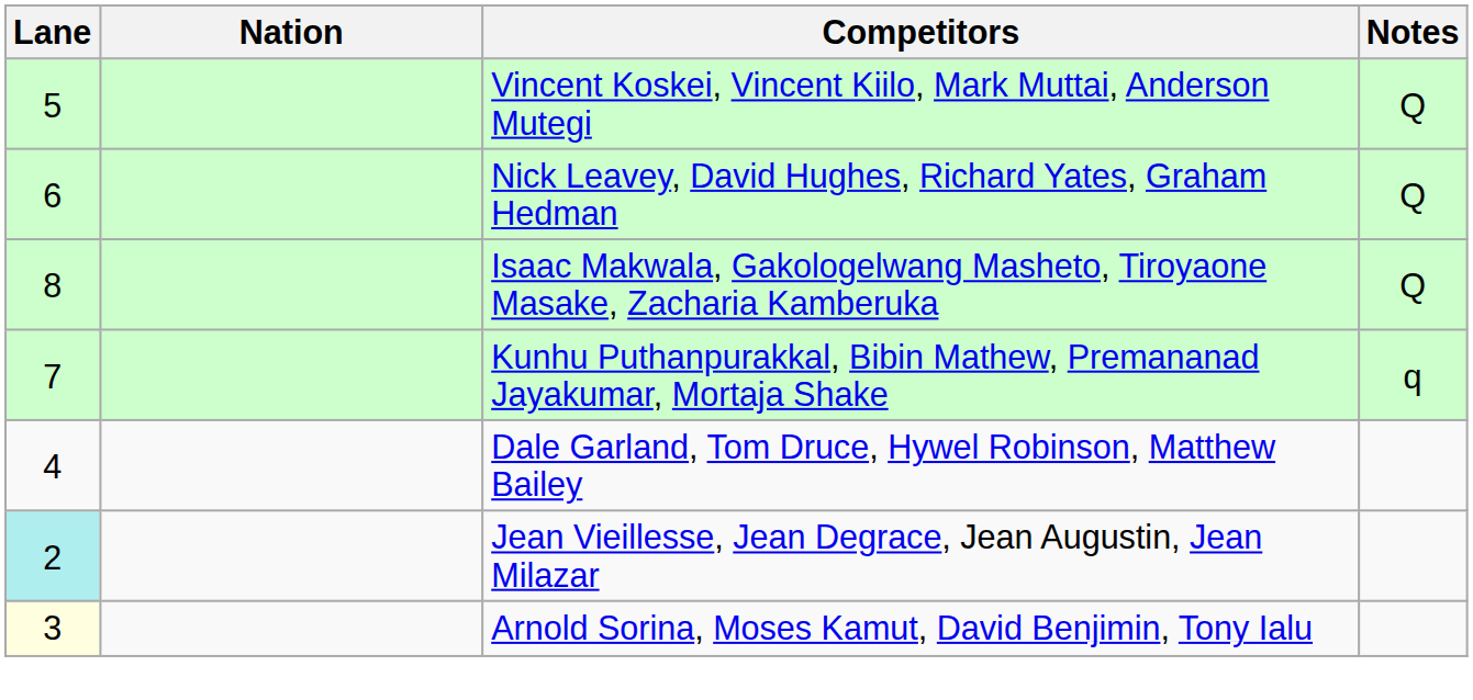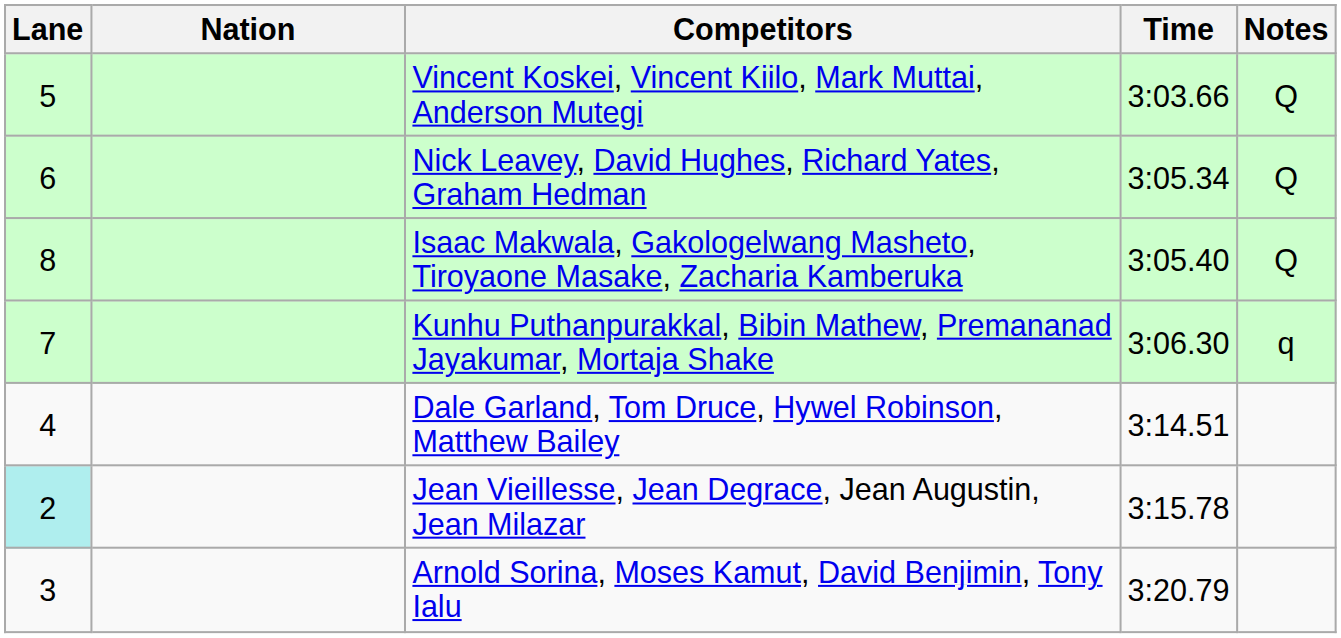 <table class="wikitable sortable" width=75% style="text-align:center; font-size:95%">
 <tr>
 <th width=15>Lane</th>
 <th width=300>Nation</th>
 <th width=700>Competitors</th>
+<th width=15>Time</th>
 <th width=15>Notes</th>
 </tr>
 <tr bgcolor=ccffcc>
 <td>5</td>
 <td align=left></td>
 <td align=left><a href='#'>Vincent Koskei</a>, <a href='#'>Vincent Kiilo</a>, <a href='#'>Mark Muttai</a>, <a href='#'>Anderson Mutegi</a></td>
+<td>3:03.66</td>
 <td>Q</td>
 </tr>
 <tr bgcolor=ccffcc>
 <td>6</td>
 <td align=left></td>
 <td align=left><a href='#'>Nick Leavey</a>, <a href='#'>David Hughes</a>, <a href='#'>Richard Yates</a>, <a href='#'>Graham Hedman</a></td>
+<td>3:05.34</td>
 <td>Q</td>
 </tr>
 <tr bgcolor=ccffcc>
 <td>8</td>
 <td align=left></td>
 <td align=left><a href='#'>Isaac Makwala</a>, <a href='#'>Gakologelwang Masheto</a>, <a href='#'>Tiroyaone Masake</a>, <a href='#'>Zacharia Kamberuka</a></td>
+<td>3:05.40</td>
 <td>Q</td>
 </tr>
 <tr bgcolor=ccffcc>
 <td>7</td>
 <td align=left></td>
 <td align=left><a href='#'>Kunhu Puthanpurakkal</a>, <a href='#'>Bibin Mathew</a>, <a href='#'>Premananad Jayakumar</a>, <a href='#'>Mortaja Shake</a></td>
+<td>3:06.30</td>
 <td>q</td>
 </tr>
 <tr>
 <td>4</td>
 <td align=left></td>
 <td align=left><a href='#'>Dale Garland</a>, <a href='#'>Tom Druce</a>, <a href='#'>Hywel Robinson</a>, <a href='#'>Matthew Bailey</a></td>
+<td>3:14.51</td>
 <td></td>
 </tr>
 <tr>
 <td style="background: paleturquoise;">2</td>
 <td align=left></td>
 <td align=left><a href='#'>Jean Vieillesse</a>, <a href='#'>Jean Degrace</a>, Jean Augustin, <a href='#'>Jean Milazar</a></td>
+<td>3:15.78</td>
 <td></td>
 </tr>
 <tr>
-<td style="background: lightyellow;">3</td>
+<td>3</td>
 <td align=left></td>
 <td align=left><a href='#'>Arnold Sorina</a>, <a href='#'>Moses Kamut</a>, <a href='#'>David Benjimin</a>, <a href='#'>Tony Ialu</a></td>
+<td>3:20.79</td>
 <td></td>
 </tr>
 </table>
